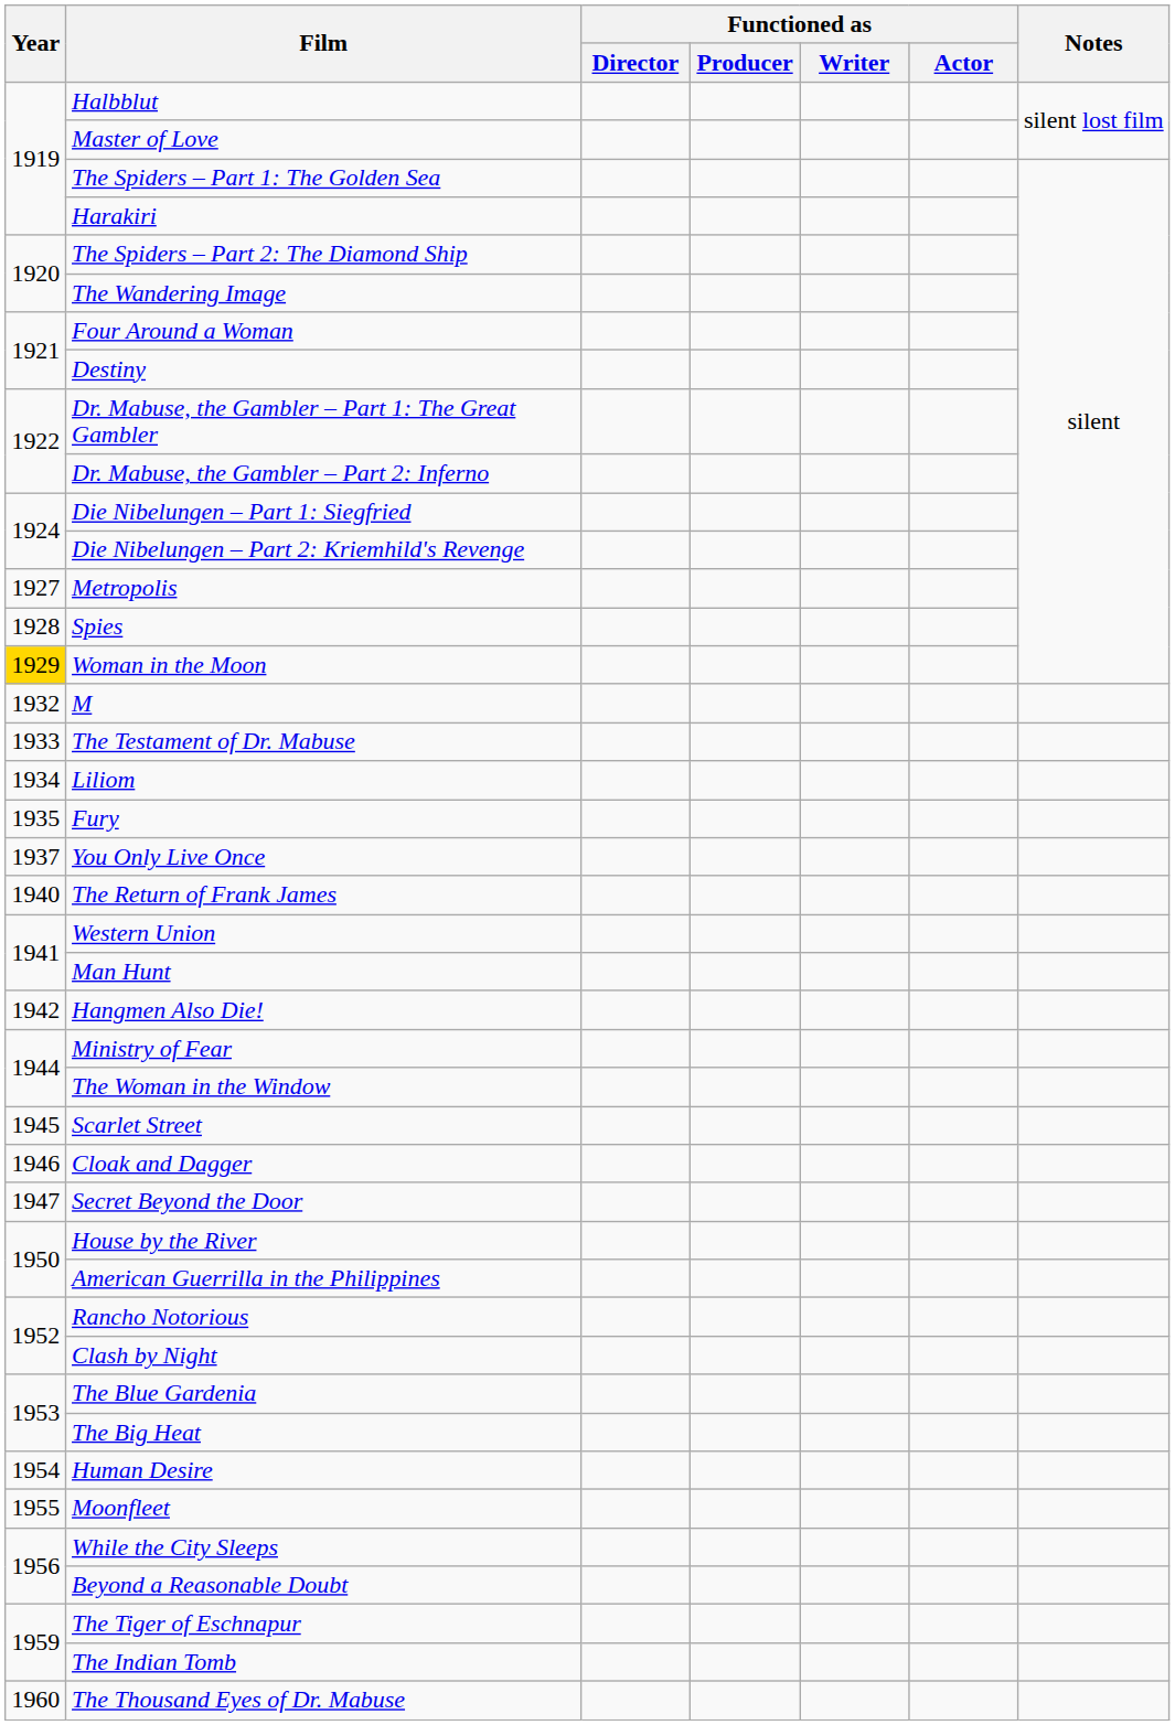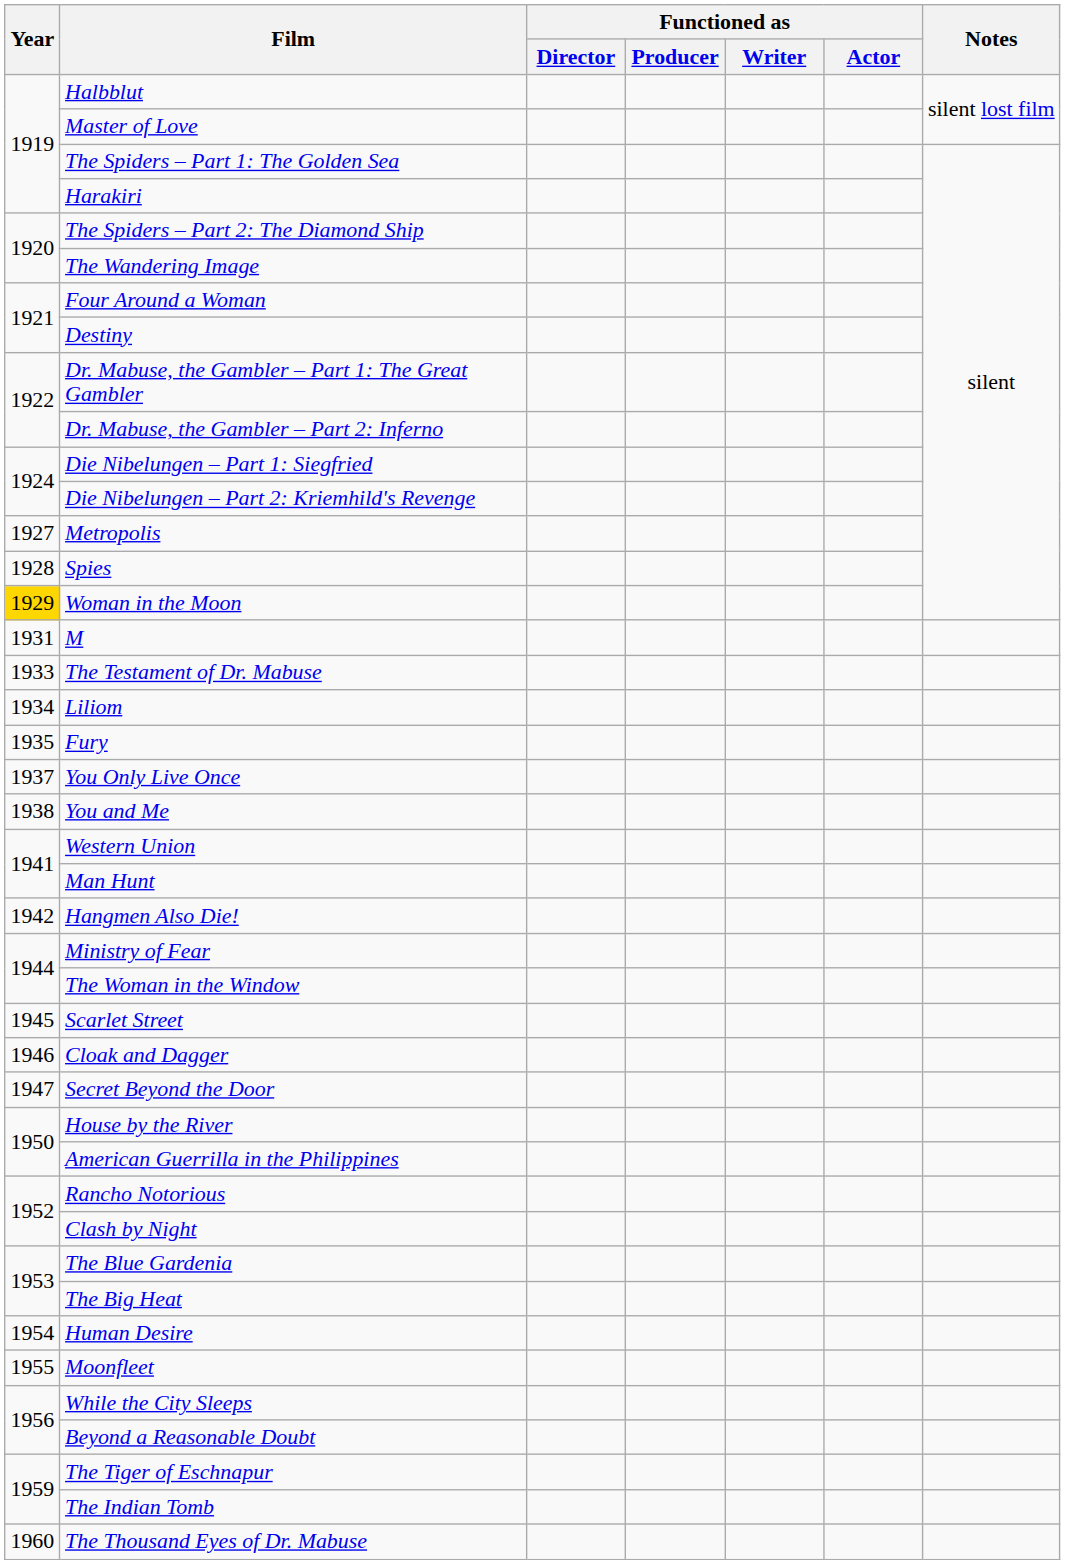 <table class="wikitable sortable">
 <tr>
 <th rowspan="2" style="width:33px;">Year</th>
 <th rowspan="2" style="width:333px;">Film</th>
 <th colspan="4">Functioned as</th>
 <th rowspan="2">Notes</th>
 </tr>
 <tr>
 <th width="65"><a href='#'>Director</a></th>
 <th width="65"><a href='#'>Producer</a></th>
 <th width="65"><a href='#'>Writer</a></th>
 <th width="65"><a href='#'>Actor</a></th>
 </tr>
 <tr style="text-align:center;">
 <td rowspan="4">1919</td>
 <td align="left"><em><a href='#'>Halbblut</a></em></td>
 <td></td>
 <td></td>
 <td></td>
 <td></td>
 <td rowspan="2">silent <a href='#'>lost film</a></td>
 </tr>
 <tr style="text-align:center;">
 <td align="left"><em><a href='#'>Master of Love</a></em></td>
 <td></td>
 <td></td>
 <td></td>
 <td></td>
 </tr>
 <tr style="text-align:center;">
 <td align="left"><em><a href='#'>The Spiders – Part 1: The Golden Sea</a></em></td>
 <td></td>
 <td></td>
 <td></td>
 <td></td>
 <td rowspan="13">silent</td>
 </tr>
 <tr style="text-align:center;">
 <td align="left"><em><a href='#'>Harakiri</a></em></td>
 <td></td>
 <td></td>
 <td></td>
 <td></td>
 </tr>
 <tr style="text-align:center;">
 <td rowspan="2">1920</td>
 <td align="left"><em><a href='#'>The Spiders – Part 2: The Diamond Ship</a></em></td>
 <td></td>
 <td></td>
 <td></td>
 <td></td>
 </tr>
 <tr style="text-align:center;">
 <td align="left"><em><a href='#'>The Wandering Image</a></em></td>
 <td></td>
 <td></td>
 <td></td>
 <td></td>
 </tr>
 <tr style="text-align:center;">
 <td rowspan="2">1921</td>
 <td align="left"><em><a href='#'>Four Around a Woman</a></em></td>
 <td></td>
 <td></td>
 <td></td>
 <td></td>
 </tr>
 <tr style="text-align:center;">
 <td align="left"><em><a href='#'>Destiny</a></em></td>
 <td></td>
 <td></td>
 <td></td>
 <td></td>
 </tr>
 <tr style="text-align:center;">
 <td rowspan="2">1922</td>
 <td align="left"><em><a href='#'>Dr. Mabuse, the Gambler – Part 1: The Great Gambler</a></em></td>
 <td></td>
 <td></td>
 <td></td>
 <td></td>
 </tr>
 <tr style="text-align:center;">
 <td align="left"><em><a href='#'>Dr. Mabuse, the Gambler – Part 2: Inferno</a></em></td>
 <td></td>
 <td></td>
 <td></td>
 <td></td>
 </tr>
 <tr style="text-align:center;">
 <td rowspan="2">1924</td>
 <td align="left"><em><a href='#'>Die Nibelungen – Part 1: Siegfried</a></em></td>
 <td></td>
 <td></td>
 <td></td>
 <td></td>
 </tr>
 <tr style="text-align:center;">
 <td align="left"><em><a href='#'>Die Nibelungen – Part 2: Kriemhild's Revenge</a></em></td>
 <td></td>
 <td></td>
 <td></td>
 <td></td>
 </tr>
 <tr style="text-align:center;">
 <td>1927</td>
 <td align="left"><em><a href='#'>Metropolis</a></em></td>
 <td></td>
 <td></td>
 <td></td>
 <td></td>
 </tr>
 <tr style="text-align:center;">
 <td>1928</td>
 <td align="left"><em><a href='#'>Spies</a></em></td>
 <td></td>
 <td></td>
 <td></td>
 <td></td>
 </tr>
 <tr style="text-align:center;">
 <td style="background: gold;">1929</td>
 <td align="left"><em><a href='#'>Woman in the Moon</a></em></td>
 <td></td>
 <td></td>
 <td></td>
 <td></td>
 </tr>
 <tr style="text-align:center;">
-<td>1932</td>
+<td>1931</td>
 <td align="left"><em><a href='#'>M</a></em></td>
 <td></td>
 <td></td>
 <td></td>
 <td></td>
 <td></td>
 </tr>
 <tr style="text-align:center;">
 <td>1933</td>
 <td align="left"><em><a href='#'>The Testament of Dr. Mabuse</a></em></td>
 <td></td>
 <td></td>
 <td></td>
 <td></td>
 <td></td>
 </tr>
 <tr style="text-align:center;">
 <td>1934</td>
 <td align="left"><em><a href='#'>Liliom</a></em></td>
 <td></td>
 <td></td>
 <td></td>
 <td></td>
 <td></td>
 </tr>
 <tr style="text-align:center;">
 <td>1935</td>
 <td align="left"><em><a href='#'>Fury</a></em></td>
 <td></td>
 <td></td>
 <td></td>
 <td></td>
 <td></td>
 </tr>
 <tr style="text-align:center;">
 <td>1937</td>
 <td align="left"><em><a href='#'>You Only Live Once</a></em></td>
 <td></td>
 <td></td>
 <td></td>
 <td></td>
 <td></td>
 </tr>
 <tr style="text-align:center;">
-<td>1940</td>
-<td align="left"><em><a href='#'>The Return of Frank James</a></em></td>
+<td>1938</td>
+<td align="left"><em><a href='#'>You and Me</a></em></td>
 <td></td>
 <td></td>
 <td></td>
 <td></td>
 <td></td>
 </tr>
 <tr style="text-align:center;">
 <td rowspan="2">1941</td>
 <td align="left"><em><a href='#'>Western Union</a></em></td>
 <td></td>
 <td></td>
 <td></td>
 <td></td>
 <td></td>
 </tr>
 <tr style="text-align:center;">
 <td align="left"><em><a href='#'>Man Hunt</a></em></td>
 <td></td>
 <td></td>
 <td></td>
 <td></td>
 <td></td>
 </tr>
 <tr style="text-align:center;">
 <td>1942</td>
 <td align="left"><em><a href='#'>Hangmen Also Die!</a></em></td>
 <td></td>
 <td></td>
 <td></td>
 <td></td>
 <td></td>
 </tr>
 <tr style="text-align:center;">
 <td rowspan="2">1944</td>
 <td align="left"><em><a href='#'>Ministry of Fear</a></em></td>
 <td></td>
 <td></td>
 <td></td>
 <td></td>
 <td></td>
 </tr>
 <tr style="text-align:center;">
 <td align="left"><em><a href='#'>The Woman in the Window</a></em></td>
 <td></td>
 <td></td>
 <td></td>
 <td></td>
 <td></td>
 </tr>
 <tr style="text-align:center;">
 <td>1945</td>
 <td align="left"><em><a href='#'>Scarlet Street</a></em></td>
 <td></td>
 <td></td>
 <td></td>
 <td></td>
 <td></td>
 </tr>
 <tr style="text-align:center;">
 <td>1946</td>
 <td align="left"><em><a href='#'>Cloak and Dagger</a></em></td>
 <td></td>
 <td></td>
 <td></td>
 <td></td>
 <td></td>
 </tr>
 <tr style="text-align:center;">
 <td>1947</td>
 <td align="left"><em><a href='#'>Secret Beyond the Door</a></em></td>
 <td></td>
 <td></td>
 <td></td>
 <td></td>
 <td></td>
 </tr>
 <tr style="text-align:center;">
 <td rowspan="2">1950</td>
 <td align="left"><em><a href='#'>House by the River</a></em></td>
 <td></td>
 <td></td>
 <td></td>
 <td></td>
 <td></td>
 </tr>
 <tr style="text-align:center;">
 <td align="left"><em><a href='#'>American Guerrilla in the Philippines</a></em></td>
 <td></td>
 <td></td>
 <td></td>
 <td></td>
 <td></td>
 </tr>
 <tr style="text-align:center;">
 <td rowspan="2">1952</td>
 <td align="left"><em><a href='#'>Rancho Notorious</a></em></td>
 <td></td>
 <td></td>
 <td></td>
 <td></td>
 <td></td>
 </tr>
 <tr style="text-align:center;">
 <td align="left"><em><a href='#'>Clash by Night</a></em></td>
 <td></td>
 <td></td>
 <td></td>
 <td></td>
 <td></td>
 </tr>
 <tr style="text-align:center;">
 <td rowspan="2">1953</td>
 <td align="left"><em><a href='#'>The Blue Gardenia</a></em></td>
 <td></td>
 <td></td>
 <td></td>
 <td></td>
 <td></td>
 </tr>
 <tr style="text-align:center;">
 <td align="left"><em><a href='#'>The Big Heat</a></em></td>
 <td></td>
 <td></td>
 <td></td>
 <td></td>
 <td></td>
 </tr>
 <tr style="text-align:center;">
 <td>1954</td>
 <td align="left"><em><a href='#'>Human Desire</a></em></td>
 <td></td>
 <td></td>
 <td></td>
 <td></td>
 <td></td>
 </tr>
 <tr style="text-align:center;">
 <td>1955</td>
 <td align="left"><em><a href='#'>Moonfleet</a></em></td>
 <td></td>
 <td></td>
 <td></td>
 <td></td>
 <td></td>
 </tr>
 <tr style="text-align:center;">
 <td rowspan="2">1956</td>
 <td align="left"><em><a href='#'>While the City Sleeps</a></em></td>
 <td></td>
 <td></td>
 <td></td>
 <td></td>
 <td></td>
 </tr>
 <tr style="text-align:center;">
 <td align="left"><em><a href='#'>Beyond a Reasonable Doubt</a></em></td>
 <td></td>
 <td></td>
 <td></td>
 <td></td>
 <td></td>
 </tr>
 <tr style="text-align:center;">
 <td rowspan="2">1959</td>
 <td align="left"><em><a href='#'>The Tiger of Eschnapur</a></em></td>
 <td></td>
 <td></td>
 <td></td>
 <td></td>
 <td></td>
 </tr>
 <tr style="text-align:center;">
 <td align="left"><em><a href='#'>The Indian Tomb</a></em></td>
 <td></td>
 <td></td>
 <td></td>
 <td></td>
 <td></td>
 </tr>
 <tr style="text-align:center;">
 <td>1960</td>
 <td align="left"><em><a href='#'>The Thousand Eyes of Dr. Mabuse</a></em></td>
 <td></td>
 <td></td>
 <td></td>
 <td></td>
 <td></td>
 </tr>
 </table>
